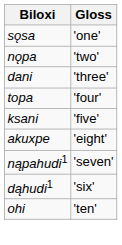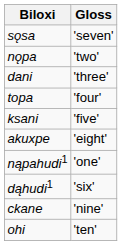 <table class="wikitable">
 <tr>
 <th>Biloxi</th>
 <th>Gloss</th>
 </tr>
 <tr>
 <td><em>sǫsa</em></td>
-<td>'one'</td>
+<td>'seven'</td>
 </tr>
 <tr>
 <td><em>nǫpa</em></td>
 <td>'two'</td>
 </tr>
 <tr>
 <td><em>dani</em></td>
 <td>'three'</td>
 </tr>
 <tr>
 <td><em>topa</em></td>
 <td>'four'</td>
 </tr>
 <tr>
 <td><em>ksani</em></td>
 <td>'five'</td>
 </tr>
 <tr>
 <td><em>akuxpe</em></td>
 <td>'eight'</td>
 </tr>
 <tr>
 <td><em>nąpahudi</em><sup>1</sup></td>
-<td>'seven'</td>
+<td>'one'</td>
 </tr>
 <tr>
 <td><em>dąhudi</em><sup>1</sup></td>
 <td>'six'</td>
 </tr>
 <tr>
+<td><em>ckane</em></td>
+<td>'nine'</td>
+</tr>
+<tr>
 <td><em>ohi</em></td>
 <td>'ten'</td>
 </tr>
 </table>
